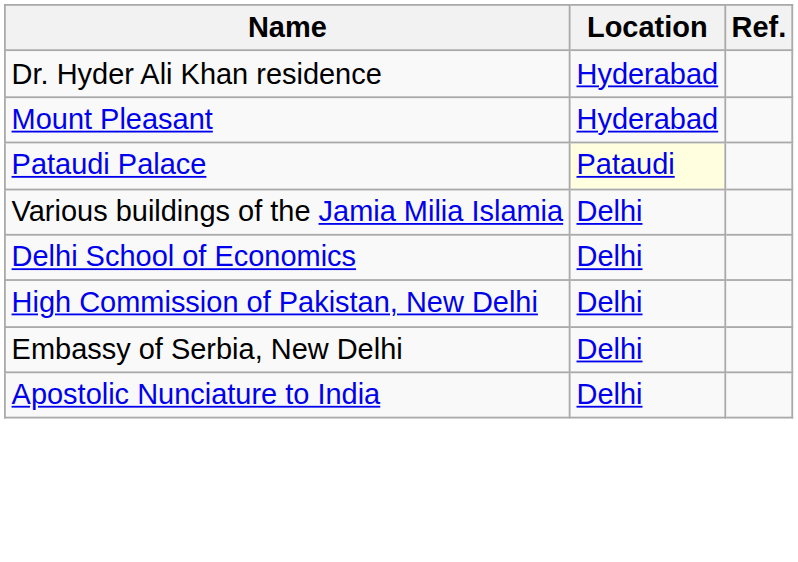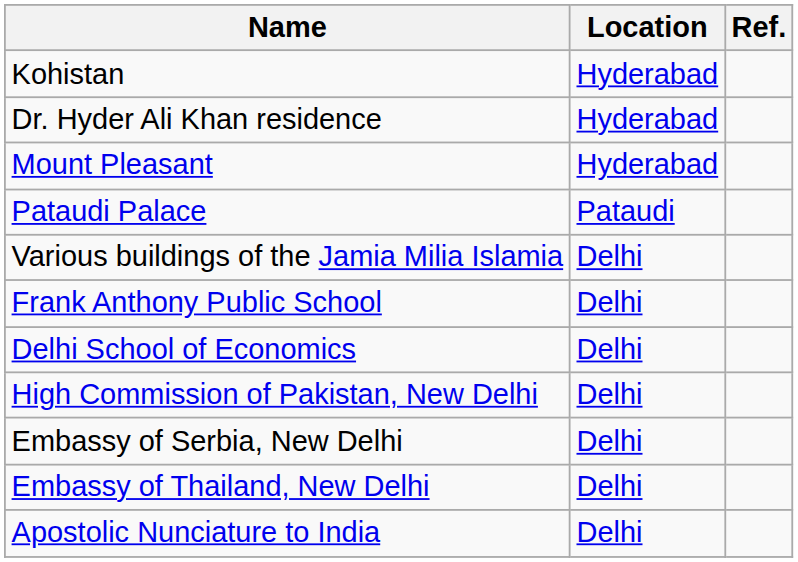 <table class="wikitable">
 <tr>
 <th>Name</th>
 <th>Location</th>
 <th>Ref.</th>
+</tr>
+<tr>
+<td>Kohistan</td>
+<td><a href='#'>Hyderabad</a></td>
+<td></td>
 </tr>
 <tr>
 <td>Dr. Hyder Ali Khan residence</td>
 <td><a href='#'>Hyderabad</a></td>
 <td></td>
 </tr>
 <tr>
 <td><a href='#'>Mount Pleasant</a></td>
 <td><a href='#'>Hyderabad</a></td>
 <td></td>
 </tr>
 <tr>
 <td><a href='#'>Pataudi Palace</a></td>
-<td style="background: lightyellow;"><a href='#'>Pataudi</a></td>
+<td><a href='#'>Pataudi</a></td>
 <td></td>
 </tr>
 <tr>
 <td>Various buildings of the <a href='#'>Jamia Milia Islamia</a></td>
+<td><a href='#'>Delhi</a></td>
+<td></td>
+</tr>
+<tr>
+<td><a href='#'>Frank Anthony Public School</a></td>
 <td><a href='#'>Delhi</a></td>
 <td></td>
 </tr>
 <tr>
 <td><a href='#'>Delhi School of Economics</a></td>
 <td><a href='#'>Delhi</a></td>
 <td></td>
 </tr>
 <tr>
 <td><a href='#'>High Commission of Pakistan, New Delhi</a></td>
 <td><a href='#'>Delhi</a></td>
 <td></td>
 </tr>
 <tr>
 <td>Embassy of Serbia, New Delhi</td>
 <td><a href='#'>Delhi</a></td>
 <td></td>
 </tr>
 <tr>
+<td><a href='#'>Embassy of Thailand, New Delhi</a></td>
+<td><a href='#'>Delhi</a></td>
+<td></td>
+</tr>
+<tr>
 <td><a href='#'>Apostolic Nunciature to India</a></td>
 <td><a href='#'>Delhi</a></td>
 <td></td>
 </tr>
 </table>
